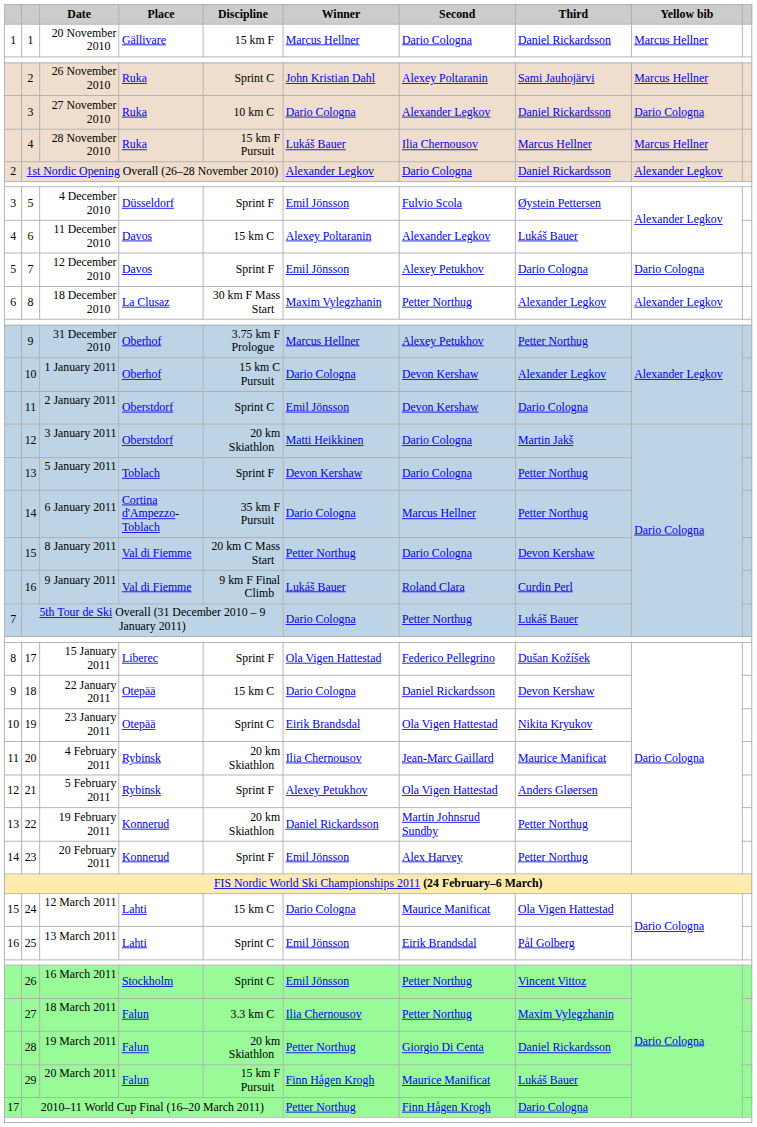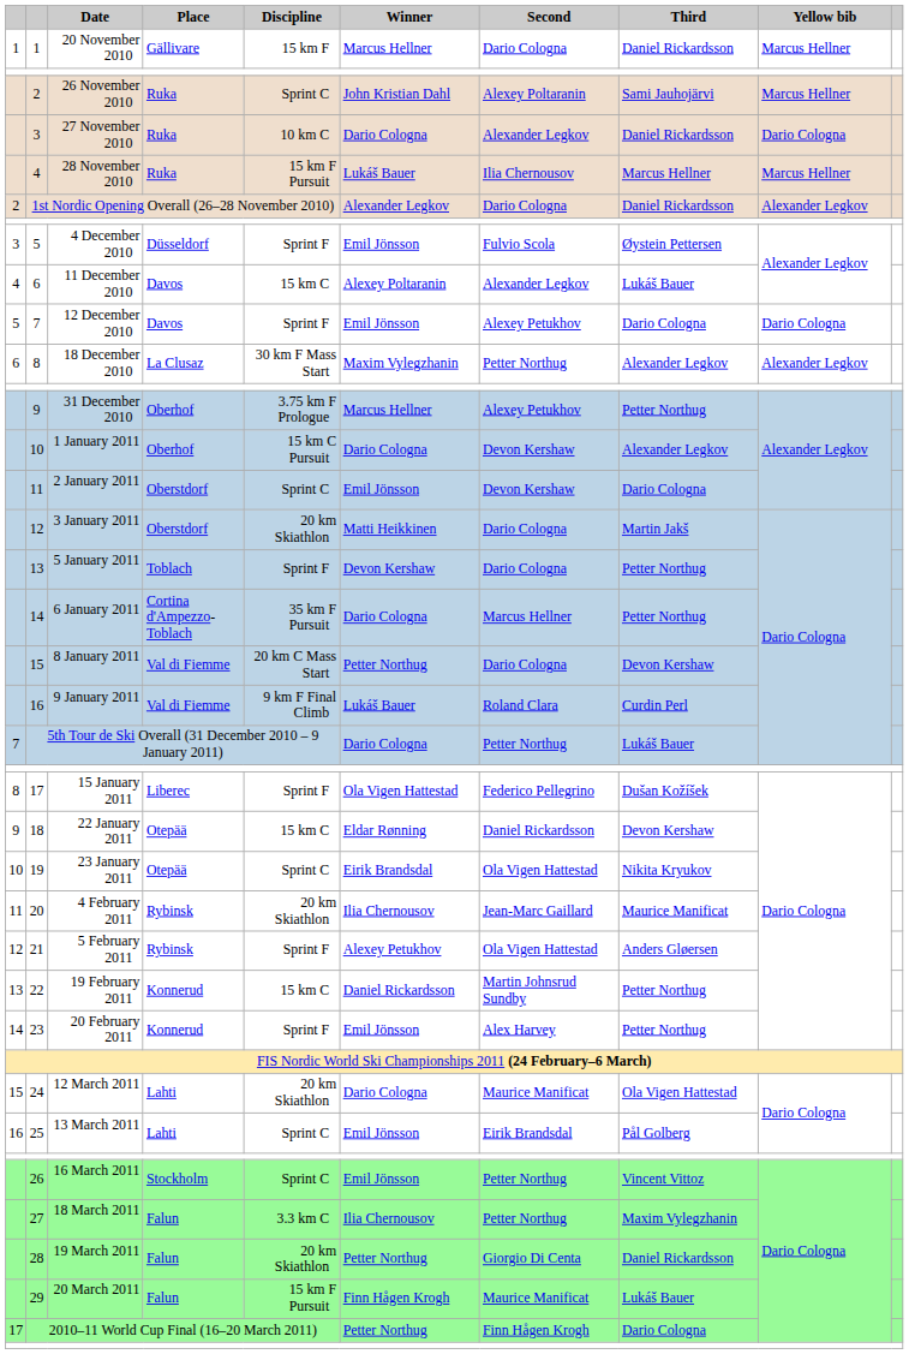 <table class="wikitable plainrowheaders" style="background:#fff; font-size:86%; line-height:16px; border:grey solid 1px; border-collapse:collapse;">
 <tr style="background:#ccc; text-align:center;">
 <th scope="col" style="background:#ccc; width=20 px;"></th>
 <th scope="col" style="background:#ccc; width=20 px;"></th>
 <th scope="col" style="background:#ccc; width:120px;">Date</th>
 <th scope="col" style="background:#ccc; width:120px;">Place</th>
 <th scope="col" style="background:#ccc; width:120px;">Discipline</th>
 <th scope="col" style="background:#ccc; width:200px;">Winner</th>
 <th scope="col" style="background:#ccc; width:200px;">Second</th>
 <th scope="col" style="background:#ccc; width:200px;">Third</th>
 <th scope="col" style="background:#ccc; width:200px;">Yellow bib</th>
 <th scope="col" style="background:#ccc; width:10px;"></th>
 </tr>
 <tr>
 <td align=center>1</td>
 <td align=center>1</td>
 <td align=right>20 November 2010  </td>
 <td> <a href='#'>Gällivare</a></td>
 <td align=right>15 km F  </td>
 <td> <a href='#'>Marcus Hellner</a></td>
 <td> <a href='#'>Dario Cologna</a></td>
 <td> <a href='#'>Daniel Rickardsson</a></td>
 <td> <a href='#'>Marcus Hellner</a></td>
 <td></td>
 </tr>
 <tr>
 <td colspan="10"></td>
 </tr>
 <tr style="background-color: #EFDECD;">
 <td></td>
 <td align=center>2</td>
 <td align=right>26 November 2010  </td>
 <td> <a href='#'>Ruka</a></td>
 <td align=right>Sprint C  </td>
 <td> <a href='#'>John Kristian Dahl</a></td>
 <td> <a href='#'>Alexey Poltaranin</a></td>
 <td> <a href='#'>Sami Jauhojärvi</a></td>
 <td> <a href='#'>Marcus Hellner</a></td>
 <td></td>
 </tr>
 <tr style="background-color: #EFDECD;">
 <td></td>
 <td align=center>3</td>
 <td align=right>27 November 2010  </td>
 <td> <a href='#'>Ruka</a></td>
 <td align=right>10 km C  </td>
 <td> <a href='#'>Dario Cologna</a></td>
 <td> <a href='#'>Alexander Legkov</a></td>
 <td> <a href='#'>Daniel Rickardsson</a></td>
 <td> <a href='#'>Dario Cologna</a></td>
 <td></td>
 </tr>
 <tr style="background-color: #EFDECD;">
 <td></td>
 <td align=center>4</td>
 <td align=right>28 November 2010  </td>
 <td> <a href='#'>Ruka</a></td>
 <td align=right>15 km F Pursuit  </td>
 <td> <a href='#'>Lukáš Bauer</a></td>
 <td> <a href='#'>Ilia Chernousov</a></td>
 <td> <a href='#'>Marcus Hellner</a></td>
 <td> <a href='#'>Marcus Hellner</a></td>
 <td></td>
 </tr>
 <tr style="background-color: #EFDECD;">
 <td align=center>2</td>
 <td colspan="4" align=center><a href='#'>1st Nordic Opening</a> Overall (26–28 November 2010)</td>
 <td> <a href='#'>Alexander Legkov</a></td>
 <td> <a href='#'>Dario Cologna</a></td>
 <td> <a href='#'>Daniel Rickardsson</a></td>
 <td> <a href='#'>Alexander Legkov</a></td>
 <td></td>
 </tr>
 <tr>
 <td colspan="10"></td>
 </tr>
 <tr>
 <td align=center>3</td>
 <td align=center>5</td>
 <td align=right>4 December 2010  </td>
 <td> <a href='#'>Düsseldorf</a></td>
 <td align=right>Sprint F  </td>
 <td> <a href='#'>Emil Jönsson</a></td>
 <td> <a href='#'>Fulvio Scola</a></td>
 <td> <a href='#'>Øystein Pettersen</a></td>
 <td rowspan=2> <a href='#'>Alexander Legkov</a></td>
 <td></td>
 </tr>
 <tr>
 <td align=center>4</td>
 <td align=center>6</td>
 <td align=right>11 December 2010  </td>
 <td> <a href='#'>Davos</a></td>
 <td align=right>15 km C  </td>
 <td> <a href='#'>Alexey Poltaranin</a></td>
 <td> <a href='#'>Alexander Legkov</a></td>
 <td> <a href='#'>Lukáš Bauer</a></td>
 <td></td>
 </tr>
 <tr>
 <td align=center>5</td>
 <td align=center>7</td>
 <td align=right>12 December 2010  </td>
 <td> <a href='#'>Davos</a></td>
 <td align=right>Sprint F  </td>
 <td> <a href='#'>Emil Jönsson</a></td>
 <td> <a href='#'>Alexey Petukhov</a></td>
 <td> <a href='#'>Dario Cologna</a></td>
 <td> <a href='#'>Dario Cologna</a></td>
 <td></td>
 </tr>
 <tr>
 <td align=center>6</td>
 <td align=center>8</td>
 <td align=right>18 December 2010  </td>
 <td> <a href='#'>La Clusaz</a></td>
 <td align=right>30 km F Mass Start  </td>
 <td> <a href='#'>Maxim Vylegzhanin</a></td>
 <td> <a href='#'>Petter Northug</a></td>
 <td> <a href='#'>Alexander Legkov</a></td>
 <td> <a href='#'>Alexander Legkov</a></td>
 <td></td>
 </tr>
 <tr>
 <td colspan="10"></td>
 </tr>
 <tr bgcolor=#BCD4E6>
 <td></td>
 <td align=center>9</td>
 <td align=right>31 December 2010  </td>
 <td> <a href='#'>Oberhof</a></td>
 <td align=right>3.75 km F Prologue  </td>
 <td> <a href='#'>Marcus Hellner</a></td>
 <td> <a href='#'>Alexey Petukhov</a></td>
 <td> <a href='#'>Petter Northug</a></td>
 <td rowspan=3> <a href='#'>Alexander Legkov</a></td>
 <td></td>
 </tr>
 <tr bgcolor=#BCD4E6>
 <td></td>
 <td align=center>10</td>
 <td align=right>1 January 2011  </td>
 <td> <a href='#'>Oberhof</a></td>
 <td align=right>15 km C Pursuit  </td>
 <td> <a href='#'>Dario Cologna</a></td>
 <td> <a href='#'>Devon Kershaw</a></td>
 <td> <a href='#'>Alexander Legkov</a></td>
 <td></td>
 </tr>
 <tr bgcolor=#BCD4E6>
 <td></td>
 <td align=center>11</td>
 <td align=right>2 January 2011  </td>
 <td> <a href='#'>Oberstdorf</a></td>
 <td align=right>Sprint C  </td>
 <td> <a href='#'>Emil Jönsson</a></td>
 <td> <a href='#'>Devon Kershaw</a></td>
 <td> <a href='#'>Dario Cologna</a></td>
 <td></td>
 </tr>
 <tr bgcolor=#BCD4E6>
 <td></td>
 <td align=center>12</td>
 <td align=right>3 January 2011  </td>
 <td> <a href='#'>Oberstdorf</a></td>
 <td align=right>20 km Skiathlon  </td>
 <td> <a href='#'>Matti Heikkinen</a></td>
 <td> <a href='#'>Dario Cologna</a></td>
 <td> <a href='#'>Martin Jakš</a></td>
 <td rowspan=6> <a href='#'>Dario Cologna</a></td>
 <td></td>
 </tr>
 <tr bgcolor=#BCD4E6>
 <td></td>
 <td align=center>13</td>
 <td align=right>5 January 2011  </td>
 <td> <a href='#'>Toblach</a></td>
 <td align=right>Sprint F  </td>
 <td> <a href='#'>Devon Kershaw</a></td>
 <td> <a href='#'>Dario Cologna</a></td>
 <td> <a href='#'>Petter Northug</a></td>
 <td></td>
 </tr>
 <tr bgcolor=#BCD4E6>
 <td></td>
 <td align=center>14</td>
 <td align=right>6 January 2011  </td>
 <td> <a href='#'>Cortina d'Ampezzo</a>-<a href='#'>Toblach</a></td>
 <td align=right>35 km F Pursuit  </td>
 <td> <a href='#'>Dario Cologna</a></td>
 <td> <a href='#'>Marcus Hellner</a></td>
 <td> <a href='#'>Petter Northug</a></td>
 <td></td>
 </tr>
 <tr bgcolor=#BCD4E6>
 <td></td>
 <td align=center>15</td>
 <td align=right>8 January 2011  </td>
 <td> <a href='#'>Val di Fiemme</a></td>
 <td align=right>20 km C Mass Start  </td>
 <td> <a href='#'>Petter Northug</a></td>
 <td> <a href='#'>Dario Cologna</a></td>
 <td> <a href='#'>Devon Kershaw</a></td>
 <td></td>
 </tr>
 <tr bgcolor=#BCD4E6>
 <td></td>
 <td align=center>16</td>
 <td align=right>9 January 2011  </td>
 <td> <a href='#'>Val di Fiemme</a></td>
 <td align=right>9 km F Final Climb  </td>
 <td> <a href='#'>Lukáš Bauer</a></td>
 <td> <a href='#'>Roland Clara</a></td>
 <td> <a href='#'>Curdin Perl</a></td>
 <td></td>
 </tr>
 <tr bgcolor=#BCD4E6>
 <td align=center>7</td>
 <td colspan="4" align=center><a href='#'>5th Tour de Ski</a> Overall  (31 December 2010 – 9 January 2011)</td>
 <td> <a href='#'>Dario Cologna</a></td>
 <td> <a href='#'>Petter Northug</a></td>
 <td> <a href='#'>Lukáš Bauer</a></td>
 <td></td>
 </tr>
 <tr>
 <td colspan="10"></td>
 </tr>
 <tr>
 <td align=center>8</td>
 <td align=center>17</td>
 <td align=right>15 January 2011  </td>
 <td> <a href='#'>Liberec</a></td>
 <td align=right>Sprint F  </td>
 <td> <a href='#'>Ola Vigen Hattestad</a></td>
 <td> <a href='#'>Federico Pellegrino</a></td>
 <td> <a href='#'>Dušan Kožíšek</a></td>
 <td rowspan=7> <a href='#'>Dario Cologna</a></td>
 <td></td>
 </tr>
 <tr>
 <td align=center>9</td>
 <td align=center>18</td>
 <td align=right>22 January 2011  </td>
 <td> <a href='#'>Otepää</a></td>
 <td align=right>15 km C  </td>
-<td> <a href='#'>Dario Cologna</a></td>
+<td> <a href='#'>Eldar Rønning</a></td>
 <td> <a href='#'>Daniel Rickardsson</a></td>
 <td> <a href='#'>Devon Kershaw</a></td>
 <td></td>
 </tr>
 <tr>
 <td align=center>10</td>
 <td align=center>19</td>
 <td align=right>23 January 2011  </td>
 <td> <a href='#'>Otepää</a></td>
 <td align=right>Sprint C  </td>
 <td> <a href='#'>Eirik Brandsdal</a></td>
 <td> <a href='#'>Ola Vigen Hattestad</a></td>
 <td> <a href='#'>Nikita Kryukov</a></td>
 <td></td>
 </tr>
 <tr>
 <td align=center>11</td>
 <td align=center>20</td>
 <td align=right>4 February 2011  </td>
 <td> <a href='#'>Rybinsk</a></td>
 <td align=right>20 km Skiathlon  </td>
 <td> <a href='#'>Ilia Chernousov</a></td>
 <td> <a href='#'>Jean-Marc Gaillard</a></td>
 <td> <a href='#'>Maurice Manificat</a></td>
 <td></td>
 </tr>
 <tr>
 <td align=center>12</td>
 <td align=center>21</td>
 <td align=right>5 February 2011  </td>
 <td> <a href='#'>Rybinsk</a></td>
 <td align=right>Sprint F  </td>
 <td> <a href='#'>Alexey Petukhov</a></td>
 <td> <a href='#'>Ola Vigen Hattestad</a></td>
 <td> <a href='#'>Anders Gløersen</a></td>
 <td></td>
 </tr>
 <tr>
 <td align=center>13</td>
 <td align=center>22</td>
 <td align=right>19 February 2011  </td>
 <td> <a href='#'>Konnerud</a></td>
-<td align=right>20 km Skiathlon  </td>
+<td align=right>15 km C  </td>
 <td> <a href='#'>Daniel Rickardsson</a></td>
 <td> <a href='#'>Martin Johnsrud Sundby</a></td>
 <td> <a href='#'>Petter Northug</a></td>
 <td></td>
 </tr>
 <tr>
 <td align=center>14</td>
 <td align=center>23</td>
 <td align=right>20 February 2011  </td>
 <td> <a href='#'>Konnerud</a></td>
 <td align=right>Sprint F  </td>
 <td> <a href='#'>Emil Jönsson</a></td>
 <td> <a href='#'>Alex Harvey</a></td>
 <td> <a href='#'>Petter Northug</a></td>
 <td></td>
 </tr>
 <tr style="background:#FFEBAD">
 <td colspan="10" align="center"><a href='#'>FIS Nordic World Ski Championships 2011</a> <strong>(24 February–6 March)</strong></td>
 </tr>
 <tr>
 <td align=center>15</td>
 <td align=center>24</td>
 <td align=right>12 March 2011  </td>
 <td> <a href='#'>Lahti</a></td>
-<td align=right>15 km C  </td>
+<td align=right>20 km Skiathlon  </td>
 <td> <a href='#'>Dario Cologna</a></td>
 <td> <a href='#'>Maurice Manificat</a></td>
 <td> <a href='#'>Ola Vigen Hattestad</a></td>
 <td rowspan=2> <a href='#'>Dario Cologna</a></td>
 <td></td>
 </tr>
 <tr>
 <td align=center>16</td>
 <td align=center>25</td>
 <td align=right>13 March 2011  </td>
 <td> <a href='#'>Lahti</a></td>
 <td align=right>Sprint C  </td>
 <td> <a href='#'>Emil Jönsson</a></td>
 <td> <a href='#'>Eirik Brandsdal</a></td>
 <td> <a href='#'>Pål Golberg</a></td>
 <td></td>
 </tr>
 <tr>
 <td colspan="10"></td>
 </tr>
 <tr bgcolor="#98FB98">
 <td></td>
 <td align=center>26</td>
 <td align=right>16 March 2011  </td>
 <td> <a href='#'>Stockholm</a></td>
 <td align=right>Sprint C  </td>
 <td> <a href='#'>Emil Jönsson</a></td>
 <td> <a href='#'>Petter Northug</a></td>
 <td> <a href='#'>Vincent Vittoz</a></td>
 <td rowspan=5> <a href='#'>Dario Cologna</a></td>
 <td></td>
 </tr>
 <tr bgcolor="#98FB98">
 <td></td>
 <td align=center>27</td>
 <td align=right>18 March 2011  </td>
 <td> <a href='#'>Falun</a></td>
 <td align=right>3.3 km C  </td>
 <td> <a href='#'>Ilia Chernousov</a></td>
 <td> <a href='#'>Petter Northug</a></td>
 <td> <a href='#'>Maxim Vylegzhanin</a></td>
 <td></td>
 </tr>
 <tr bgcolor="#98FB98">
 <td></td>
 <td align=center>28</td>
 <td align=right>19 March 2011  </td>
 <td> <a href='#'>Falun</a></td>
 <td align=right>20 km Skiathlon  </td>
 <td> <a href='#'>Petter Northug</a></td>
 <td> <a href='#'>Giorgio Di Centa</a></td>
 <td> <a href='#'>Daniel Rickardsson</a></td>
 <td></td>
 </tr>
 <tr bgcolor="#98FB98">
 <td></td>
 <td align=center>29</td>
 <td align=right>20 March 2011  </td>
 <td> <a href='#'>Falun</a></td>
 <td align=right>15 km F Pursuit  </td>
 <td> <a href='#'>Finn Hågen Krogh</a></td>
 <td> <a href='#'>Maurice Manificat</a></td>
 <td> <a href='#'>Lukáš Bauer</a></td>
 <td></td>
 </tr>
 <tr bgcolor="#98FB98">
 <td align=center>17</td>
 <td colspan="4" align=center>2010–11 World Cup Final (16–20 March 2011)</td>
 <td> <a href='#'>Petter Northug</a></td>
 <td> <a href='#'>Finn Hågen Krogh</a></td>
 <td> <a href='#'>Dario Cologna</a></td>
 <td></td>
 </tr>
 <tr>
 <td colspan="10"></td>
 </tr>
 </table>
